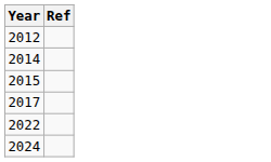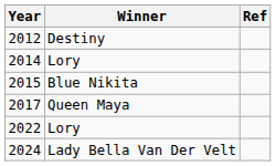 <table class="wikitable">
 <tr>
 <th>Year</th>
+<th>Winner</th>
 <th>Ref</th>
 </tr>
 <tr>
 <td>2012</td>
+<td>Destiny</td>
 <td></td>
 </tr>
 <tr>
 <td>2014</td>
+<td>Lory</td>
 <td></td>
 </tr>
 <tr>
 <td>2015</td>
+<td>Blue Nikita</td>
 <td></td>
 </tr>
 <tr>
 <td>2017</td>
+<td>Queen Maya</td>
 <td></td>
 </tr>
 <tr>
 <td>2022</td>
+<td>Lory</td>
 <td></td>
 </tr>
 <tr>
 <td>2024</td>
+<td>Lady Bella Van Der Velt</td>
 <td></td>
 </tr>
 </table>
